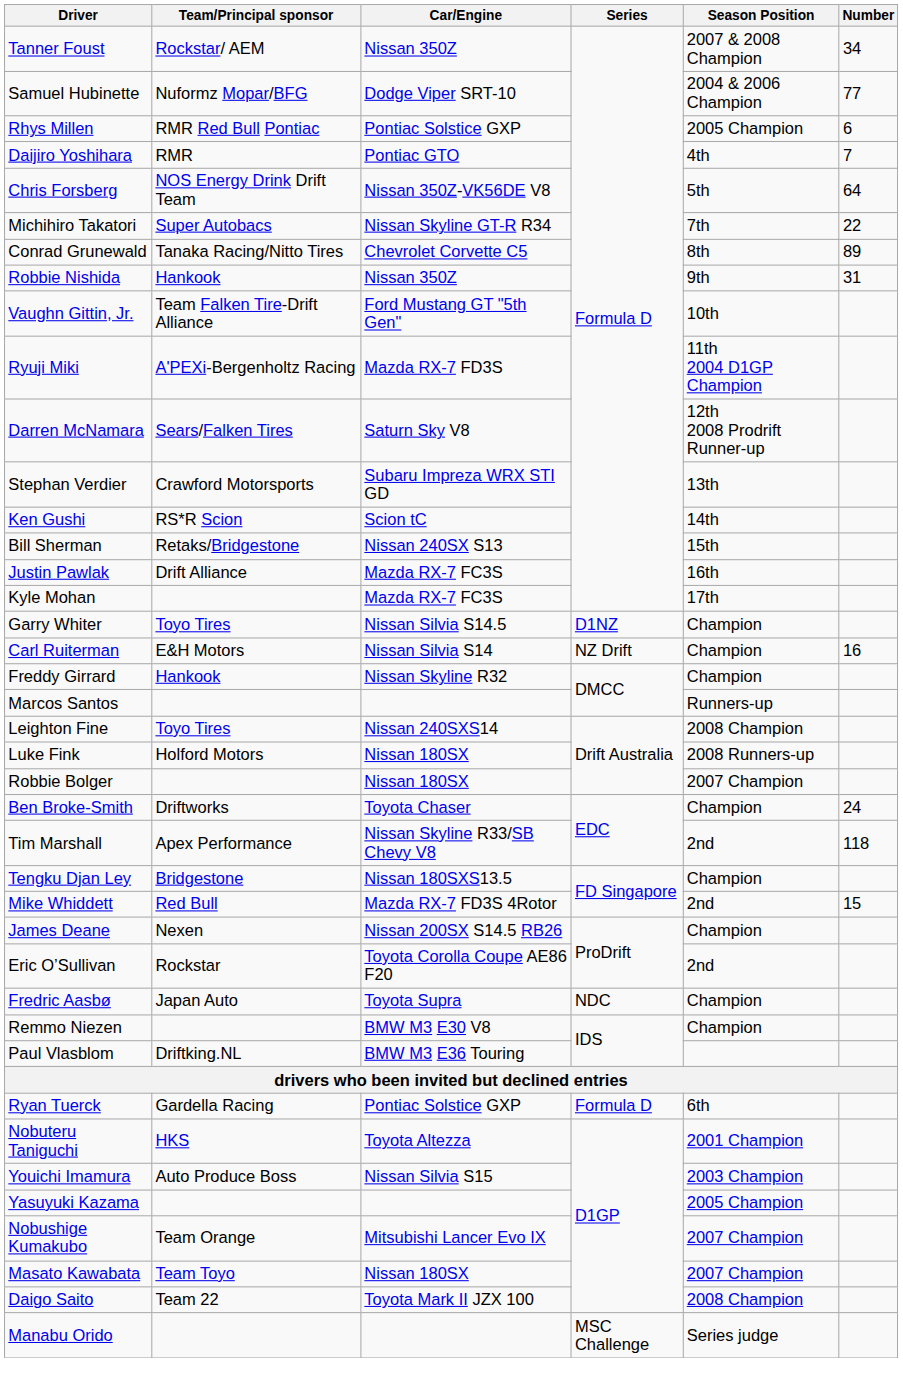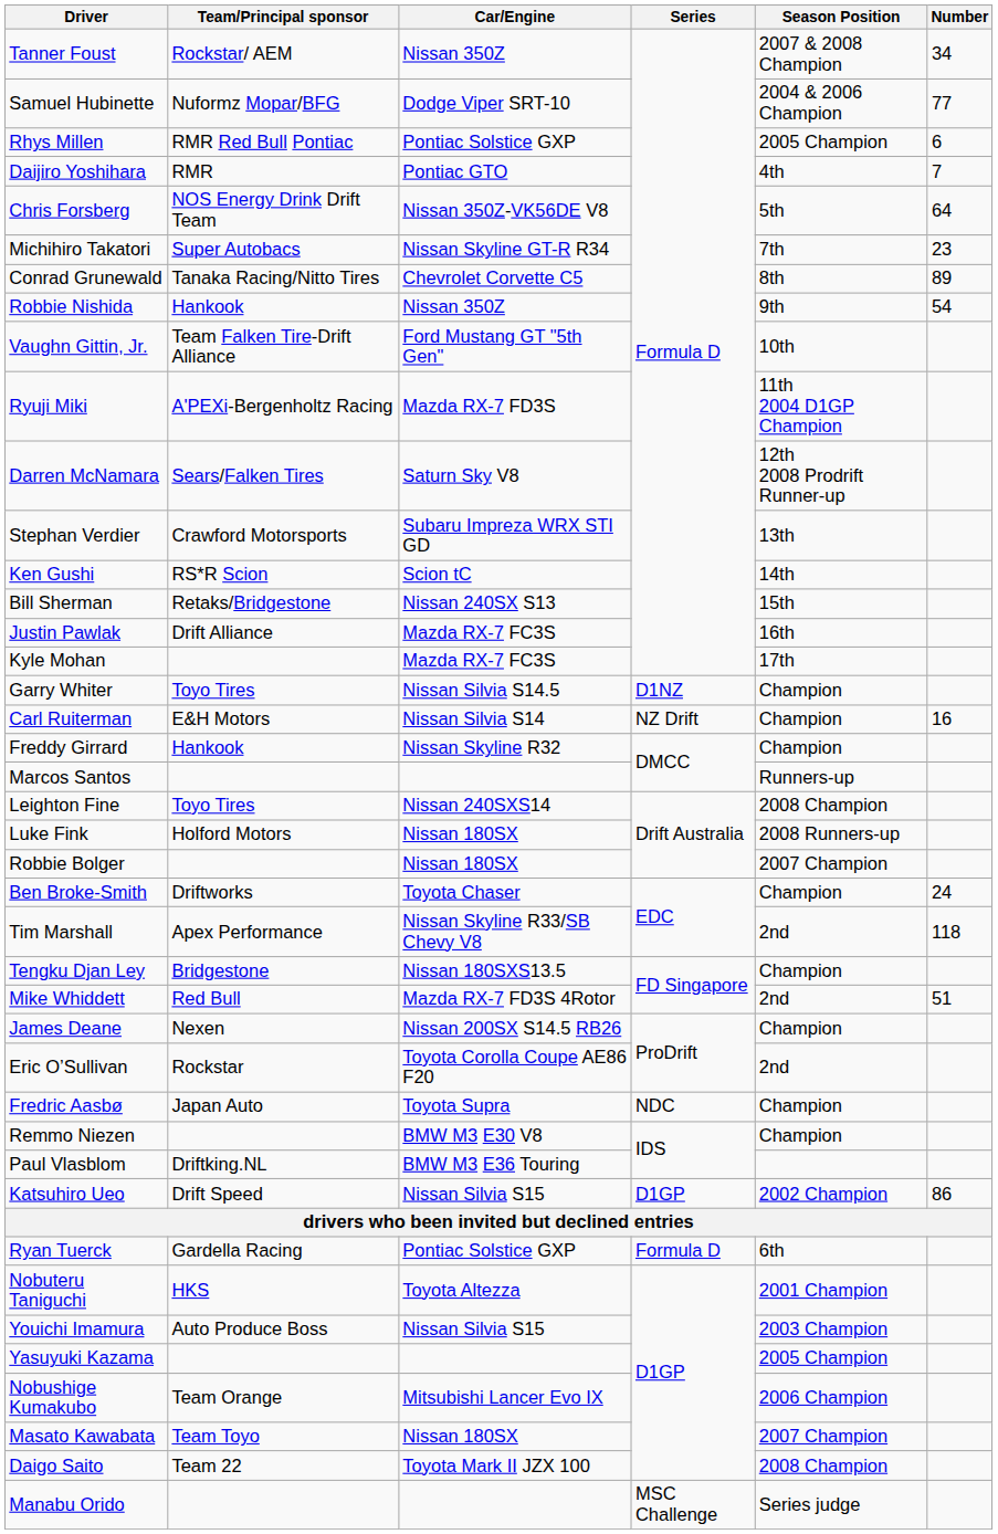 <table class="wikitable">
 <tr style="font-size:10pt;font-weight:bold">
 <th>Driver</th>
 <th>Team/Principal sponsor</th>
 <th>Car/Engine</th>
 <th>Series</th>
 <th>Season Position</th>
 <th>Number</th>
 </tr>
 <tr>
 <td><a href='#'>Tanner Foust</a> </td>
 <td><a href='#'>Rockstar</a>/ AEM</td>
 <td><a href='#'>Nissan 350Z</a></td>
 <td rowspan=16><a href='#'>Formula D</a></td>
 <td>2007 & 2008 Champion</td>
 <td>34</td>
 </tr>
 <tr>
 <td>Samuel Hubinette </td>
 <td>Nuformz <a href='#'>Mopar</a>/<a href='#'>BFG</a></td>
 <td><a href='#'>Dodge Viper</a> SRT-10</td>
 <td>2004 & 2006 Champion</td>
 <td>77</td>
 </tr>
 <tr>
 <td><a href='#'>Rhys Millen</a> </td>
 <td>RMR <a href='#'>Red Bull</a> <a href='#'>Pontiac</a></td>
 <td><a href='#'>Pontiac Solstice</a> GXP</td>
 <td>2005 Champion</td>
 <td>6</td>
 </tr>
 <tr>
 <td><a href='#'>Daijiro Yoshihara</a> </td>
 <td>RMR</td>
 <td><a href='#'>Pontiac GTO</a></td>
 <td>4th</td>
 <td>7</td>
 </tr>
 <tr>
 <td><a href='#'>Chris Forsberg</a> </td>
 <td><a href='#'>NOS Energy Drink</a> Drift Team</td>
 <td><a href='#'>Nissan 350Z</a>-<a href='#'>VK56DE</a> V8</td>
 <td>5th</td>
 <td>64</td>
 </tr>
 <tr>
 <td>Michihiro Takatori </td>
 <td><a href='#'>Super Autobacs</a></td>
 <td><a href='#'>Nissan Skyline GT-R</a> R34</td>
 <td>7th</td>
-<td>22</td>
+<td>23</td>
 </tr>
 <tr>
 <td>Conrad Grunewald </td>
 <td>Tanaka Racing/Nitto Tires</td>
 <td><a href='#'>Chevrolet Corvette C5</a></td>
 <td>8th</td>
 <td>89</td>
 </tr>
 <tr>
 <td><a href='#'>Robbie Nishida</a> </td>
 <td><a href='#'>Hankook</a></td>
 <td><a href='#'>Nissan 350Z</a></td>
 <td>9th</td>
-<td>31</td>
+<td>54</td>
 </tr>
 <tr>
 <td><a href='#'>Vaughn Gittin, Jr.</a> </td>
 <td>Team <a href='#'>Falken Tire</a>-Drift Alliance</td>
 <td><a href='#'>Ford Mustang GT "5th Gen"</a></td>
 <td>10th</td>
 <td></td>
 </tr>
 <tr>
 <td><a href='#'>Ryuji Miki</a> </td>
 <td><a href='#'>A'PEXi</a>-Bergenholtz Racing</td>
 <td><a href='#'>Mazda RX-7</a> FD3S</td>
 <td>11th<br><a href='#'>2004 D1GP Champion</a></td>
 <td></td>
 </tr>
 <tr>
 <td><a href='#'>Darren McNamara</a>  </td>
 <td><a href='#'>Sears</a>/<a href='#'>Falken Tires</a></td>
 <td><a href='#'>Saturn Sky</a> V8</td>
 <td>12th<br>2008 Prodrift Runner-up</td>
 <td></td>
 </tr>
 <tr>
 <td>Stephan Verdier  </td>
 <td>Crawford Motorsports</td>
 <td><a href='#'>Subaru Impreza WRX STI</a> GD</td>
 <td>13th</td>
 <td></td>
 </tr>
 <tr>
 <td><a href='#'>Ken Gushi</a> </td>
 <td>RS*R <a href='#'>Scion</a></td>
 <td><a href='#'>Scion tC</a></td>
 <td>14th</td>
 <td></td>
 </tr>
 <tr>
 <td>Bill Sherman </td>
 <td>Retaks/<a href='#'>Bridgestone</a></td>
 <td><a href='#'>Nissan 240SX</a> S13</td>
 <td>15th</td>
 <td></td>
 </tr>
 <tr>
 <td><a href='#'>Justin Pawlak</a> </td>
 <td>Drift Alliance</td>
 <td><a href='#'>Mazda RX-7</a> FC3S</td>
 <td>16th</td>
 <td></td>
 </tr>
 <tr>
 <td>Kyle Mohan </td>
 <td></td>
 <td><a href='#'>Mazda RX-7</a> FC3S</td>
 <td>17th</td>
 <td></td>
 </tr>
 <tr>
 <td>Garry Whiter </td>
 <td><a href='#'>Toyo Tires</a></td>
 <td><a href='#'>Nissan Silvia</a> S14.5</td>
 <td><a href='#'>D1NZ</a></td>
 <td>Champion</td>
 <td></td>
 </tr>
 <tr>
 <td><a href='#'>Carl Ruiterman</a> </td>
 <td>E&H Motors</td>
 <td><a href='#'>Nissan Silvia</a> S14</td>
 <td>NZ Drift</td>
 <td>Champion</td>
 <td>16</td>
 </tr>
 <tr>
 <td>Freddy Girrard </td>
 <td><a href='#'>Hankook</a></td>
 <td><a href='#'>Nissan Skyline</a> R32</td>
 <td rowspan=2>DMCC</td>
 <td>Champion</td>
 <td></td>
 </tr>
 <tr>
 <td>Marcos Santos </td>
 <td></td>
 <td></td>
 <td>Runners-up</td>
 <td></td>
 </tr>
 <tr>
 <td>Leighton Fine </td>
 <td><a href='#'>Toyo Tires</a></td>
 <td><a href='#'>Nissan 240SXS</a>14</td>
 <td rowspan=3>Drift Australia</td>
 <td>2008 Champion</td>
 <td></td>
 </tr>
 <tr>
 <td>Luke Fink </td>
 <td>Holford Motors</td>
 <td><a href='#'>Nissan 180SX</a></td>
 <td>2008 Runners-up</td>
 <td></td>
 </tr>
 <tr>
 <td>Robbie Bolger </td>
 <td></td>
 <td><a href='#'>Nissan 180SX</a></td>
 <td>2007 Champion</td>
 <td></td>
 </tr>
 <tr>
 <td><a href='#'>Ben Broke-Smith</a> </td>
 <td>Driftworks</td>
 <td><a href='#'>Toyota Chaser</a></td>
 <td rowspan=2><a href='#'>EDC</a></td>
 <td>Champion</td>
 <td>24</td>
 </tr>
 <tr>
 <td>Tim Marshall </td>
 <td>Apex Performance</td>
 <td><a href='#'>Nissan Skyline</a> R33/<a href='#'>SB Chevy V8</a></td>
 <td>2nd</td>
 <td>118</td>
 </tr>
 <tr>
 <td><a href='#'>Tengku Djan Ley</a> </td>
 <td><a href='#'>Bridgestone</a></td>
 <td><a href='#'>Nissan 180SXS</a>13.5</td>
 <td rowspan=2><a href='#'>FD Singapore</a></td>
 <td>Champion</td>
 <td></td>
 </tr>
 <tr>
 <td><a href='#'>Mike Whiddett</a> </td>
 <td><a href='#'>Red Bull</a></td>
 <td><a href='#'>Mazda RX-7</a> FD3S 4Rotor</td>
 <td>2nd</td>
-<td>15</td>
+<td>51</td>
 </tr>
 <tr>
 <td><a href='#'>James Deane</a> </td>
 <td>Nexen</td>
 <td><a href='#'>Nissan 200SX</a> S14.5 <a href='#'>RB26</a></td>
 <td rowspan=2>ProDrift</td>
 <td>Champion</td>
 <td></td>
 </tr>
 <tr>
 <td>Eric O’Sullivan </td>
 <td>Rockstar</td>
 <td><a href='#'>Toyota Corolla Coupe</a> AE86 F20</td>
 <td>2nd</td>
 <td></td>
 </tr>
 <tr>
 <td><a href='#'>Fredric Aasbø</a> </td>
 <td>Japan Auto</td>
 <td><a href='#'>Toyota Supra</a></td>
 <td>NDC</td>
 <td>Champion</td>
 <td></td>
 </tr>
 <tr>
 <td>Remmo Niezen </td>
 <td></td>
 <td><a href='#'>BMW M3</a> <a href='#'>E30</a> V8</td>
 <td rowspan=2>IDS</td>
 <td>Champion</td>
 <td></td>
 </tr>
 <tr>
 <td>Paul Vlasblom </td>
 <td>Driftking.NL</td>
 <td><a href='#'>BMW M3</a> <a href='#'>E36</a> Touring</td>
 <td></td>
 </tr>
 <tr>
+<td><a href='#'>Katsuhiro Ueo</a> </td>
+<td>Drift Speed</td>
+<td><a href='#'>Nissan Silvia</a> S15</td>
+<td><a href='#'>D1GP</a></td>
+<td><a href='#'>2002 Champion</a></td>
+<td>86</td>
+</tr>
+<tr>
 <th colspan=6 align="center">drivers who been invited but declined entries</th>
 </tr>
 <tr>
 <td><a href='#'>Ryan Tuerck</a> </td>
 <td>Gardella Racing</td>
 <td><a href='#'>Pontiac Solstice</a> GXP</td>
 <td><a href='#'>Formula D</a></td>
 <td>6th</td>
 <td></td>
 </tr>
 <tr>
 <td><a href='#'>Nobuteru Taniguchi</a> </td>
 <td><a href='#'>HKS</a></td>
 <td><a href='#'>Toyota Altezza</a></td>
 <td rowspan=6><a href='#'>D1GP</a></td>
 <td><a href='#'>2001 Champion</a></td>
 <td></td>
 </tr>
 <tr>
 <td><a href='#'>Youichi Imamura</a> </td>
 <td>Auto Produce Boss</td>
 <td><a href='#'>Nissan Silvia</a> S15</td>
 <td><a href='#'>2003 Champion</a></td>
 <td></td>
 </tr>
 <tr>
 <td><a href='#'>Yasuyuki Kazama</a> </td>
 <td></td>
 <td></td>
 <td><a href='#'>2005 Champion</a></td>
 <td></td>
 </tr>
 <tr>
 <td><a href='#'>Nobushige Kumakubo</a> </td>
 <td>Team Orange</td>
 <td><a href='#'>Mitsubishi Lancer Evo IX</a></td>
-<td><a href='#'>2007 Champion</a></td>
+<td><a href='#'>2006 Champion</a></td>
 <td></td>
 </tr>
 <tr>
 <td><a href='#'>Masato Kawabata</a> </td>
 <td><a href='#'>Team Toyo</a></td>
 <td><a href='#'>Nissan 180SX</a></td>
 <td><a href='#'>2007 Champion</a></td>
 <td></td>
 </tr>
 <tr>
 <td><a href='#'>Daigo Saito</a> </td>
 <td>Team 22</td>
 <td><a href='#'>Toyota Mark II</a> JZX 100</td>
 <td><a href='#'>2008 Champion</a></td>
 <td></td>
 </tr>
 <tr>
 <td><a href='#'>Manabu Orido</a> </td>
 <td></td>
 <td></td>
 <td>MSC Challenge</td>
 <td>Series judge</td>
 <td></td>
 </tr>
 </table>
